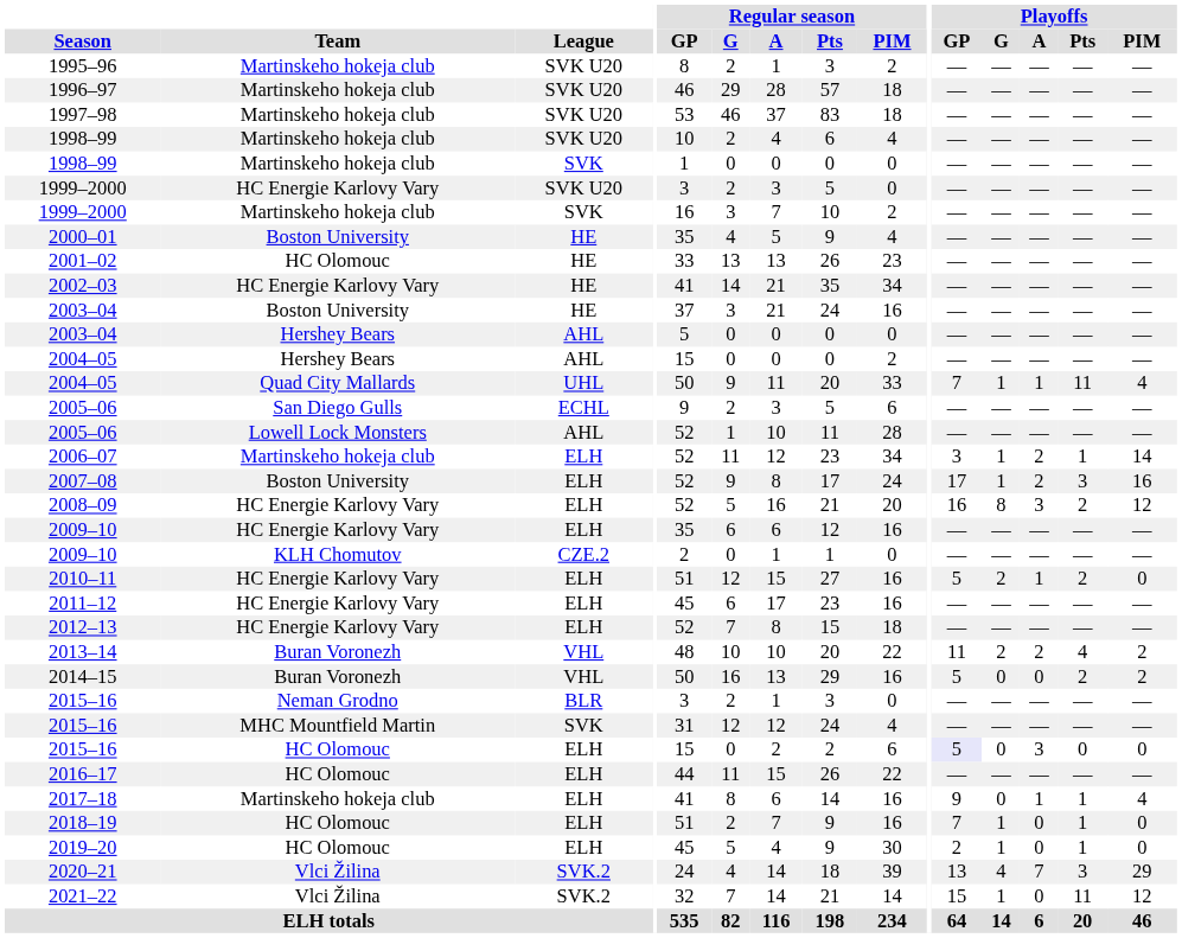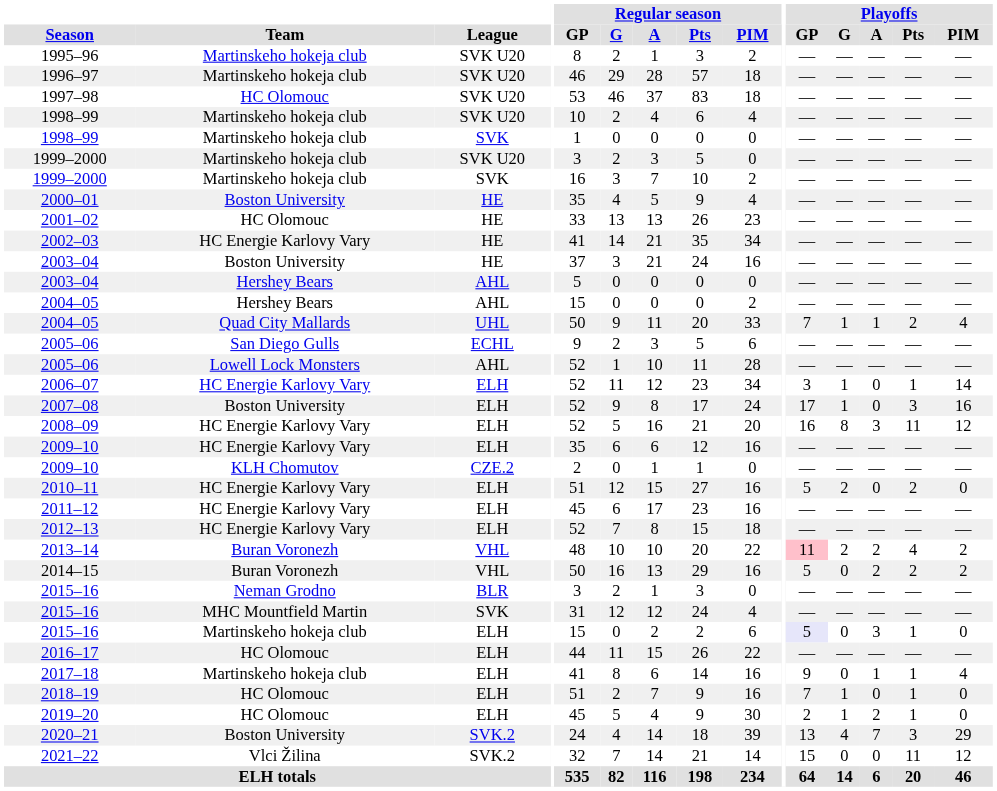 <table border="0" cellpadding="1" cellspacing="0" style="text-align:center; width:60em">
 <tr bgcolor="#e0e0e0">
 <th colspan="3" bgcolor="#ffffff"></th>
 <th rowspan="99" bgcolor="#ffffff"></th>
 <th colspan="5"><a href='#'>Regular season</a></th>
 <th rowspan="99" bgcolor="#ffffff"></th>
 <th colspan="5"><a href='#'>Playoffs</a></th>
 </tr>
 <tr bgcolor="#e0e0e0">
 <th><a href='#'>Season</a></th>
 <th>Team</th>
 <th>League</th>
 <th>GP</th>
 <th><a href='#'>G</a></th>
 <th><a href='#'>A</a></th>
 <th><a href='#'>Pts</a></th>
 <th><a href='#'>PIM</a></th>
 <th>GP</th>
 <th>G</th>
 <th>A</th>
 <th>Pts</th>
 <th>PIM</th>
 </tr>
 <tr>
 <td>1995–96</td>
 <td><a href='#'>Martinskeho hokeja club</a></td>
 <td>SVK U20</td>
 <td>8</td>
 <td>2</td>
 <td>1</td>
 <td>3</td>
 <td>2</td>
 <td>—</td>
 <td>—</td>
 <td>—</td>
 <td>—</td>
 <td>—</td>
 </tr>
 <tr style="background:#f0f0f0;">
 <td>1996–97</td>
 <td>Martinskeho hokeja club</td>
 <td>SVK U20</td>
 <td>46</td>
 <td>29</td>
 <td>28</td>
 <td>57</td>
 <td>18</td>
 <td>—</td>
 <td>—</td>
 <td>—</td>
 <td>—</td>
 <td>—</td>
 </tr>
 <tr>
 <td>1997–98</td>
-<td>Martinskeho hokeja club</td>
+<td><a href='#'>HC Olomouc</a></td>
 <td>SVK U20</td>
 <td>53</td>
 <td>46</td>
 <td>37</td>
 <td>83</td>
 <td>18</td>
 <td>—</td>
 <td>—</td>
 <td>—</td>
 <td>—</td>
 <td>—</td>
 </tr>
 <tr style="background:#f0f0f0;">
 <td>1998–99</td>
 <td>Martinskeho hokeja club</td>
 <td>SVK U20</td>
 <td>10</td>
 <td>2</td>
 <td>4</td>
 <td>6</td>
 <td>4</td>
 <td>—</td>
 <td>—</td>
 <td>—</td>
 <td>—</td>
 <td>—</td>
 </tr>
 <tr>
 <td><a href='#'>1998–99</a></td>
 <td>Martinskeho hokeja club</td>
 <td><a href='#'>SVK</a></td>
 <td>1</td>
 <td>0</td>
 <td>0</td>
 <td>0</td>
 <td>0</td>
 <td>—</td>
 <td>—</td>
 <td>—</td>
 <td>—</td>
 <td>—</td>
 </tr>
 <tr style="background:#f0f0f0;">
 <td>1999–2000</td>
-<td>HC Energie Karlovy Vary</td>
+<td>Martinskeho hokeja club</td>
 <td>SVK U20</td>
 <td>3</td>
 <td>2</td>
 <td>3</td>
 <td>5</td>
 <td>0</td>
 <td>—</td>
 <td>—</td>
 <td>—</td>
 <td>—</td>
 <td>—</td>
 </tr>
 <tr>
 <td><a href='#'>1999–2000</a></td>
 <td>Martinskeho hokeja club</td>
 <td>SVK</td>
 <td>16</td>
 <td>3</td>
 <td>7</td>
 <td>10</td>
 <td>2</td>
 <td>—</td>
 <td>—</td>
 <td>—</td>
 <td>—</td>
 <td>—</td>
 </tr>
 <tr style="background:#f0f0f0;">
 <td><a href='#'>2000–01</a></td>
 <td><a href='#'>Boston University</a></td>
 <td><a href='#'>HE</a></td>
 <td>35</td>
 <td>4</td>
 <td>5</td>
 <td>9</td>
 <td>4</td>
 <td>—</td>
 <td>—</td>
 <td>—</td>
 <td>—</td>
 <td>—</td>
 </tr>
 <tr>
 <td><a href='#'>2001–02</a></td>
 <td>HC Olomouc</td>
 <td>HE</td>
 <td>33</td>
 <td>13</td>
 <td>13</td>
 <td>26</td>
 <td>23</td>
 <td>—</td>
 <td>—</td>
 <td>—</td>
 <td>—</td>
 <td>—</td>
 </tr>
 <tr style="background:#f0f0f0;">
 <td><a href='#'>2002–03</a></td>
 <td>HC Energie Karlovy Vary</td>
 <td>HE</td>
 <td>41</td>
 <td>14</td>
 <td>21</td>
 <td>35</td>
 <td>34</td>
 <td>—</td>
 <td>—</td>
 <td>—</td>
 <td>—</td>
 <td>—</td>
 </tr>
 <tr>
 <td><a href='#'>2003–04</a></td>
 <td>Boston University</td>
 <td>HE</td>
 <td>37</td>
 <td>3</td>
 <td>21</td>
 <td>24</td>
 <td>16</td>
 <td>—</td>
 <td>—</td>
 <td>—</td>
 <td>—</td>
 <td>—</td>
 </tr>
 <tr style="background:#f0f0f0;">
 <td><a href='#'>2003–04</a></td>
 <td><a href='#'>Hershey Bears</a></td>
 <td><a href='#'>AHL</a></td>
 <td>5</td>
 <td>0</td>
 <td>0</td>
 <td>0</td>
 <td>0</td>
 <td>—</td>
 <td>—</td>
 <td>—</td>
 <td>—</td>
 <td>—</td>
 </tr>
 <tr>
 <td><a href='#'>2004–05</a></td>
 <td>Hershey Bears</td>
 <td>AHL</td>
 <td>15</td>
 <td>0</td>
 <td>0</td>
 <td>0</td>
 <td>2</td>
 <td>—</td>
 <td>—</td>
 <td>—</td>
 <td>—</td>
 <td>—</td>
 </tr>
 <tr style="background:#f0f0f0;">
 <td><a href='#'>2004–05</a></td>
 <td><a href='#'>Quad City Mallards</a></td>
 <td><a href='#'>UHL</a></td>
 <td>50</td>
 <td>9</td>
 <td>11</td>
 <td>20</td>
 <td>33</td>
 <td>7</td>
 <td>1</td>
 <td>1</td>
-<td>11</td>
+<td>2</td>
 <td>4</td>
 </tr>
 <tr>
 <td><a href='#'>2005–06</a></td>
 <td><a href='#'>San Diego Gulls</a></td>
 <td><a href='#'>ECHL</a></td>
 <td>9</td>
 <td>2</td>
 <td>3</td>
 <td>5</td>
 <td>6</td>
 <td>—</td>
 <td>—</td>
 <td>—</td>
 <td>—</td>
 <td>—</td>
 </tr>
 <tr style="background:#f0f0f0;">
 <td><a href='#'>2005–06</a></td>
 <td><a href='#'>Lowell Lock Monsters</a></td>
 <td>AHL</td>
 <td>52</td>
 <td>1</td>
 <td>10</td>
 <td>11</td>
 <td>28</td>
 <td>—</td>
 <td>—</td>
 <td>—</td>
 <td>—</td>
 <td>—</td>
 </tr>
 <tr>
 <td><a href='#'>2006–07</a></td>
-<td><a href='#'>Martinskeho hokeja club</a></td>
+<td><a href='#'>HC Energie Karlovy Vary</a></td>
 <td><a href='#'>ELH</a></td>
 <td>52</td>
 <td>11</td>
 <td>12</td>
 <td>23</td>
 <td>34</td>
 <td>3</td>
 <td>1</td>
-<td>2</td>
+<td>0</td>
 <td>1</td>
 <td>14</td>
 </tr>
 <tr style="background:#f0f0f0;">
 <td><a href='#'>2007–08</a></td>
 <td>Boston University</td>
 <td>ELH</td>
 <td>52</td>
 <td>9</td>
 <td>8</td>
 <td>17</td>
 <td>24</td>
 <td>17</td>
 <td>1</td>
-<td>2</td>
+<td>0</td>
 <td>3</td>
 <td>16</td>
 </tr>
 <tr>
 <td><a href='#'>2008–09</a></td>
 <td>HC Energie Karlovy Vary</td>
 <td>ELH</td>
 <td>52</td>
 <td>5</td>
 <td>16</td>
 <td>21</td>
 <td>20</td>
 <td>16</td>
 <td>8</td>
 <td>3</td>
-<td>2</td>
+<td>11</td>
 <td>12</td>
 </tr>
 <tr style="background:#f0f0f0;">
 <td><a href='#'>2009–10</a></td>
 <td>HC Energie Karlovy Vary</td>
 <td>ELH</td>
 <td>35</td>
 <td>6</td>
 <td>6</td>
 <td>12</td>
 <td>16</td>
 <td>—</td>
 <td>—</td>
 <td>—</td>
 <td>—</td>
 <td>—</td>
 </tr>
 <tr>
 <td><a href='#'>2009–10</a></td>
 <td><a href='#'>KLH Chomutov</a></td>
 <td><a href='#'>CZE.2</a></td>
 <td>2</td>
 <td>0</td>
 <td>1</td>
 <td>1</td>
 <td>0</td>
 <td>—</td>
 <td>—</td>
 <td>—</td>
 <td>—</td>
 <td>—</td>
 </tr>
 <tr style="background:#f0f0f0;">
 <td><a href='#'>2010–11</a></td>
 <td>HC Energie Karlovy Vary</td>
 <td>ELH</td>
 <td>51</td>
 <td>12</td>
 <td>15</td>
 <td>27</td>
 <td>16</td>
 <td>5</td>
 <td>2</td>
-<td>1</td>
+<td>0</td>
 <td>2</td>
 <td>0</td>
 </tr>
 <tr>
 <td><a href='#'>2011–12</a></td>
 <td>HC Energie Karlovy Vary</td>
 <td>ELH</td>
 <td>45</td>
 <td>6</td>
 <td>17</td>
 <td>23</td>
 <td>16</td>
 <td>—</td>
 <td>—</td>
 <td>—</td>
 <td>—</td>
 <td>—</td>
 </tr>
 <tr style="background:#f0f0f0;">
 <td><a href='#'>2012–13</a></td>
 <td>HC Energie Karlovy Vary</td>
 <td>ELH</td>
 <td>52</td>
 <td>7</td>
 <td>8</td>
 <td>15</td>
 <td>18</td>
 <td>—</td>
 <td>—</td>
 <td>—</td>
 <td>—</td>
 <td>—</td>
 </tr>
 <tr>
 <td><a href='#'>2013–14</a></td>
 <td><a href='#'>Buran Voronezh</a></td>
 <td><a href='#'>VHL</a></td>
 <td>48</td>
 <td>10</td>
 <td>10</td>
 <td>20</td>
 <td>22</td>
-<td>11</td>
+<td style="background: pink;">11</td>
 <td>2</td>
 <td>2</td>
 <td>4</td>
 <td>2</td>
 </tr>
 <tr style="background:#f0f0f0;">
 <td>2014–15</td>
 <td>Buran Voronezh</td>
 <td>VHL</td>
 <td>50</td>
 <td>16</td>
 <td>13</td>
 <td>29</td>
 <td>16</td>
 <td>5</td>
 <td>0</td>
-<td>0</td>
+<td>2</td>
 <td>2</td>
 <td>2</td>
 </tr>
 <tr>
 <td><a href='#'>2015–16</a></td>
 <td><a href='#'>Neman Grodno</a></td>
 <td><a href='#'>BLR</a></td>
 <td>3</td>
 <td>2</td>
 <td>1</td>
 <td>3</td>
 <td>0</td>
 <td>—</td>
 <td>—</td>
 <td>—</td>
 <td>—</td>
 <td>—</td>
 </tr>
 <tr style="background:#f0f0f0;">
 <td><a href='#'>2015–16</a></td>
 <td>MHC Mountfield Martin</td>
 <td>SVK</td>
 <td>31</td>
 <td>12</td>
 <td>12</td>
 <td>24</td>
 <td>4</td>
 <td>—</td>
 <td>—</td>
 <td>—</td>
 <td>—</td>
 <td>—</td>
 </tr>
 <tr>
 <td><a href='#'>2015–16</a></td>
-<td><a href='#'>HC Olomouc</a></td>
+<td>Martinskeho hokeja club</td>
 <td>ELH</td>
 <td>15</td>
 <td>0</td>
 <td>2</td>
 <td>2</td>
 <td>6</td>
 <td style="background: lavender;">5</td>
 <td>0</td>
 <td>3</td>
-<td>0</td>
+<td>1</td>
 <td>0</td>
 </tr>
 <tr style="background:#f0f0f0;">
 <td><a href='#'>2016–17</a></td>
 <td>HC Olomouc</td>
 <td>ELH</td>
 <td>44</td>
 <td>11</td>
 <td>15</td>
 <td>26</td>
 <td>22</td>
 <td>—</td>
 <td>—</td>
 <td>—</td>
 <td>—</td>
 <td>—</td>
 </tr>
 <tr>
 <td><a href='#'>2017–18</a></td>
 <td>Martinskeho hokeja club</td>
 <td>ELH</td>
 <td>41</td>
 <td>8</td>
 <td>6</td>
 <td>14</td>
 <td>16</td>
 <td>9</td>
 <td>0</td>
 <td>1</td>
 <td>1</td>
 <td>4</td>
 </tr>
 <tr style="background:#f0f0f0;">
 <td><a href='#'>2018–19</a></td>
 <td>HC Olomouc</td>
 <td>ELH</td>
 <td>51</td>
 <td>2</td>
 <td>7</td>
 <td>9</td>
 <td>16</td>
 <td>7</td>
 <td>1</td>
 <td>0</td>
 <td>1</td>
 <td>0</td>
 </tr>
 <tr>
 <td><a href='#'>2019–20</a></td>
 <td>HC Olomouc</td>
 <td>ELH</td>
 <td>45</td>
 <td>5</td>
 <td>4</td>
 <td>9</td>
 <td>30</td>
 <td>2</td>
 <td>1</td>
-<td>0</td>
+<td>2</td>
 <td>1</td>
 <td>0</td>
 </tr>
 <tr style="background:#f0f0f0;">
 <td><a href='#'>2020–21</a></td>
-<td><a href='#'>Vlci Žilina</a></td>
+<td>Boston University</td>
 <td><a href='#'>SVK.2</a></td>
 <td>24</td>
 <td>4</td>
 <td>14</td>
 <td>18</td>
 <td>39</td>
 <td>13</td>
 <td>4</td>
 <td>7</td>
 <td>3</td>
 <td>29</td>
 </tr>
 <tr>
 <td><a href='#'>2021–22</a></td>
 <td>Vlci Žilina</td>
 <td>SVK.2</td>
 <td>32</td>
 <td>7</td>
 <td>14</td>
 <td>21</td>
 <td>14</td>
 <td>15</td>
-<td>1</td>
+<td>0</td>
 <td>0</td>
 <td>11</td>
 <td>12</td>
 </tr>
 <tr style="background:#e0e0e0;">
 <th colspan="3">ELH totals</th>
 <th>535</th>
 <th>82</th>
 <th>116</th>
 <th>198</th>
 <th>234</th>
 <th>64</th>
 <th>14</th>
 <th>6</th>
 <th>20</th>
 <th>46</th>
 </tr>
 </table>
